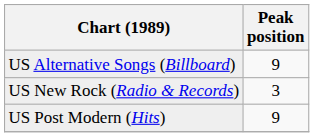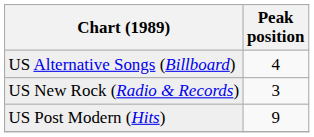 <table class="wikitable sortable plainrowheaders">
 <tr>
 <th>Chart (1989)</th>
 <th>Peak<br>position</th>
 </tr>
 <tr>
 <td bgcolor="#efefef">US <a href='#'>Alternative Songs</a> (<a href='#'><em>Billboard</em></a>)</td>
-<td align="center">9</td>
+<td align="center">4</td>
 </tr>
 <tr>
 <td bgcolor="#efefef">US New Rock (<em><a href='#'>Radio & Records</a></em>)</td>
 <td align="center">3</td>
 </tr>
 <tr>
 <td bgcolor="#efefef">US Post Modern (<em><a href='#'>Hits</a></em>)</td>
 <td align="center">9</td>
 </tr>
 <tr>
 </tr>
 </table>
